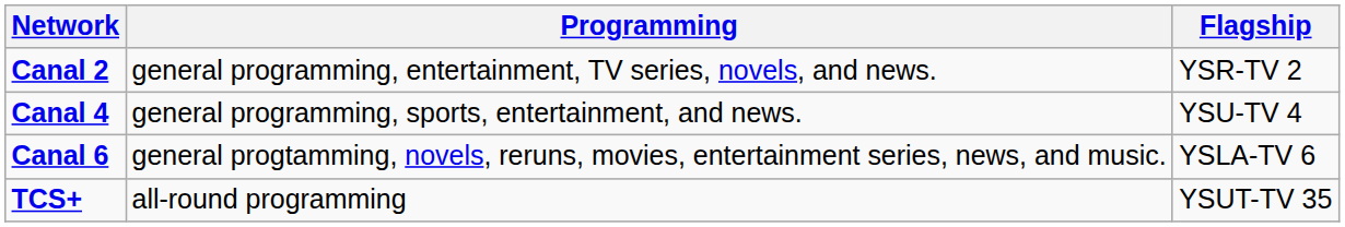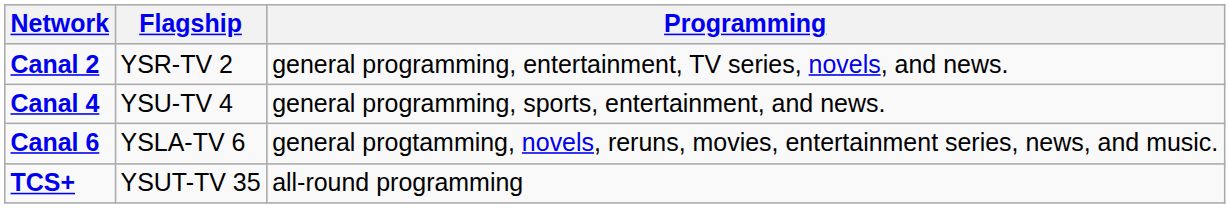 <table class="sortable wikitable">
 <tr>
 <th><a href='#'>Network</a></th>
+<th><a href='#'>Flagship</a></th>
 <th><a href='#'>Programming</a></th>
-<th><a href='#'>Flagship</a></th>
 </tr>
 <tr>
 <td><strong><a href='#'>Canal 2</a></strong></td>
+<td>YSR-TV 2</td>
 <td>general programming, entertainment, TV series, <a href='#'>novels</a>, and news.</td>
-<td>YSR-TV 2</td>
 </tr>
 <tr>
 <td><strong><a href='#'>Canal 4</a></strong></td>
+<td>YSU-TV 4</td>
 <td>general programming, sports, entertainment, and news.</td>
-<td>YSU-TV 4</td>
 </tr>
 <tr>
 <td><strong><a href='#'>Canal 6</a></strong></td>
+<td>YSLA-TV 6</td>
 <td>general progtamming, <a href='#'>novels</a>, reruns, movies, entertainment series, news, and music.</td>
-<td>YSLA-TV 6</td>
 </tr>
 <tr>
 <td><strong><a href='#'>TCS+</a></strong></td>
+<td>YSUT-TV 35</td>
 <td>all-round programming</td>
-<td>YSUT-TV 35</td>
 </tr>
 </table>
